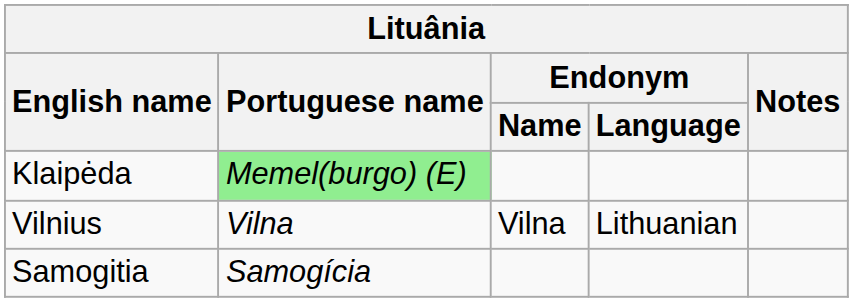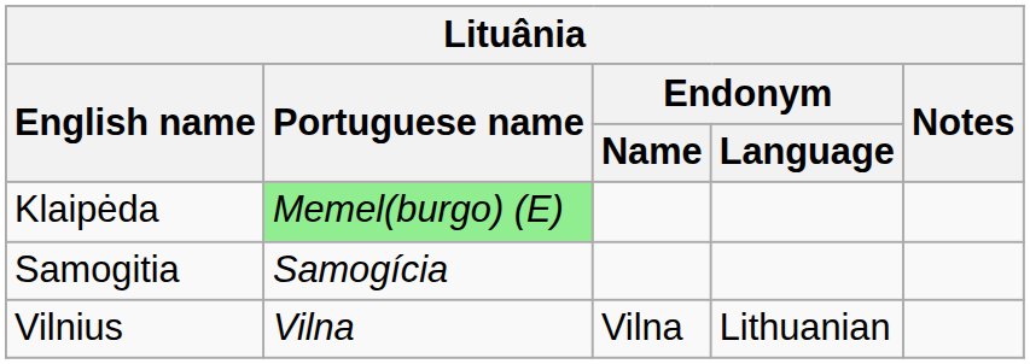 <table class="wikitable sortable">
 <tr>
 <th colspan="5"> Lituânia</th>
 </tr>
 <tr>
 <th rowspan="2">English name</th>
 <th rowspan="2">Portuguese name</th>
 <th colspan="2">Endonym</th>
 <th rowspan="2">Notes</th>
 </tr>
 <tr>
 <th>Name</th>
 <th>Language</th>
 </tr>
 <tr>
 <td>Klaipėda</td>
 <td style="background: lightgreen;"><em>Memel(burgo) (E)</em></td>
 <td></td>
 <td></td>
 <td></td>
 </tr>
 <tr>
+<td>Samogitia</td>
+<td><em>Samogícia</em></td>
+<td></td>
+<td></td>
+<td></td>
+</tr>
+<tr>
 <td>Vilnius</td>
 <td><em>Vilna</em></td>
 <td>Vilna</td>
 <td>Lithuanian</td>
 <td></td>
 </tr>
-<tr>
-<td>Samogitia</td>
-<td><em>Samogícia</em></td>
-<td></td>
-<td></td>
-<td></td>
-</tr>
 </table>
